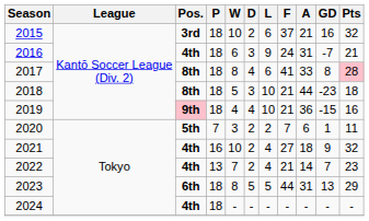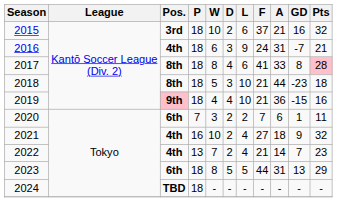 <table class="wikitable" style="text-align:center;">
 <tr>
 <th>Season</th>
 <th>League</th>
 <th>Pos.</th>
 <th>P</th>
 <th>W</th>
 <th>D</th>
 <th>L</th>
 <th>F</th>
 <th>A</th>
 <th>GD</th>
 <th>Pts</th>
 </tr>
 <tr>
 <td><a href='#'>2015</a></td>
 <td rowspan="5"><a href='#'>Kantō Soccer League<br>(Div. 2)</a></td>
 <td><strong>3rd</strong></td>
 <td>18</td>
 <td>10</td>
 <td>2</td>
 <td>6</td>
 <td>37</td>
 <td>21</td>
 <td>16</td>
 <td>32</td>
 </tr>
 <tr>
 <td><a href='#'>2016</a></td>
 <td><strong>4th</strong></td>
 <td>18</td>
 <td>6</td>
 <td>3</td>
 <td>9</td>
 <td>24</td>
 <td>31</td>
 <td>-7</td>
 <td>21</td>
 </tr>
 <tr>
 <td>2017</td>
 <td><strong>8th</strong></td>
 <td>18</td>
 <td>8</td>
 <td>4</td>
 <td>6</td>
 <td>41</td>
 <td>33</td>
 <td>8</td>
 <td style="background: pink;">28</td>
 </tr>
 <tr>
 <td>2018</td>
 <td><strong>8th</strong></td>
 <td>18</td>
 <td>5</td>
 <td>3</td>
 <td>10</td>
 <td>21</td>
 <td>44</td>
 <td>-23</td>
 <td>18</td>
 </tr>
 <tr>
 <td>2019</td>
 <td bgcolor=pink><strong>9th</strong></td>
 <td>18</td>
 <td>4</td>
 <td>4</td>
 <td>10</td>
 <td>21</td>
 <td>36</td>
 <td>-15</td>
 <td>16</td>
 </tr>
 <tr>
 <td>2020</td>
 <td rowspan="5">Tokyo</td>
-<td><strong>5th</strong></td>
+<td><strong>6th</strong></td>
 <td>7</td>
 <td>3</td>
 <td>2</td>
 <td>2</td>
 <td>7</td>
 <td>6</td>
 <td>1</td>
 <td>11</td>
 </tr>
 <tr>
 <td>2021</td>
 <td><strong>4th</strong></td>
 <td>16</td>
 <td>10</td>
 <td>2</td>
 <td>4</td>
 <td>27</td>
 <td>18</td>
 <td>9</td>
 <td>32</td>
 </tr>
 <tr>
 <td>2022</td>
 <td><strong>4th</strong></td>
 <td>13</td>
 <td>7</td>
 <td>2</td>
 <td>4</td>
 <td>21</td>
 <td>14</td>
 <td>7</td>
 <td>23</td>
 </tr>
 <tr>
 <td>2023</td>
 <td><strong>6th</strong></td>
 <td>18</td>
 <td>8</td>
 <td>5</td>
 <td>5</td>
 <td>44</td>
 <td>31</td>
 <td>13</td>
 <td>29</td>
 </tr>
 <tr>
 <td>2024</td>
-<td><strong>4th</strong></td>
+<td><strong>TBD</strong></td>
 <td>18</td>
 <td>-</td>
 <td>-</td>
 <td>-</td>
 <td>-</td>
 <td>-</td>
 <td>-</td>
 <td>-</td>
 </tr>
 <tr>
 </tr>
 </table>
